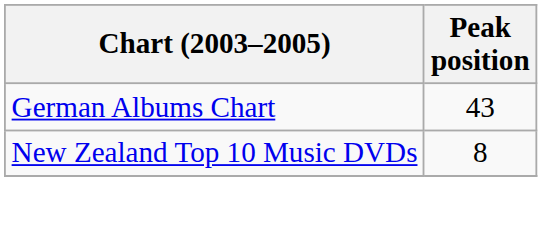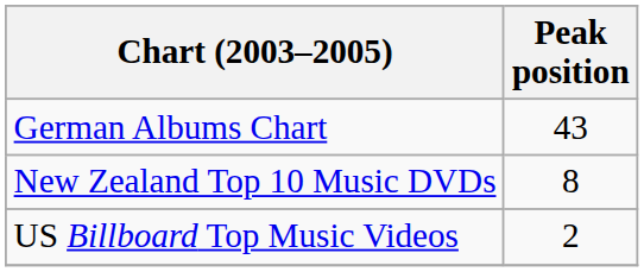 <table class="wikitable sortable">
 <tr>
 <th>Chart (2003–2005)</th>
 <th>Peak<br>position</th>
 </tr>
 <tr>
 <td><a href='#'>German Albums Chart</a></td>
 <td align="center">43</td>
 </tr>
 <tr>
 <td><a href='#'>New Zealand Top 10 Music DVDs</a></td>
 <td align="center">8</td>
 </tr>
 <tr>
+<td>US <a href='#'><em>Billboard</em> Top Music Videos</a></td>
+<td align="center">2</td>
+</tr>
+<tr>
 </tr>
 </table>
